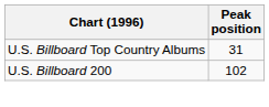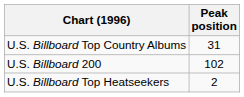 <table class="wikitable">
 <tr>
 <th>Chart (1996)</th>
 <th>Peak<br>position</th>
 </tr>
 <tr>
 <td>U.S. <em>Billboard</em> Top Country Albums</td>
 <td align="center">31</td>
 </tr>
 <tr>
 <td>U.S. <em>Billboard</em> 200</td>
 <td align="center">102</td>
 </tr>
+<tr>
+<td>U.S. <em>Billboard</em> Top Heatseekers</td>
+<td align="center">2</td>
+</tr>
 </table>
